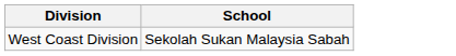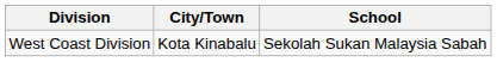 <table class="wikitable">
 <tr>
 <th>Division</th>
+<th>City/Town</th>
 <th>School</th>
 </tr>
 <tr>
 <td>West Coast Division</td>
+<td>Kota Kinabalu</td>
 <td>Sekolah Sukan Malaysia Sabah</td>
 </tr>
 </table>
